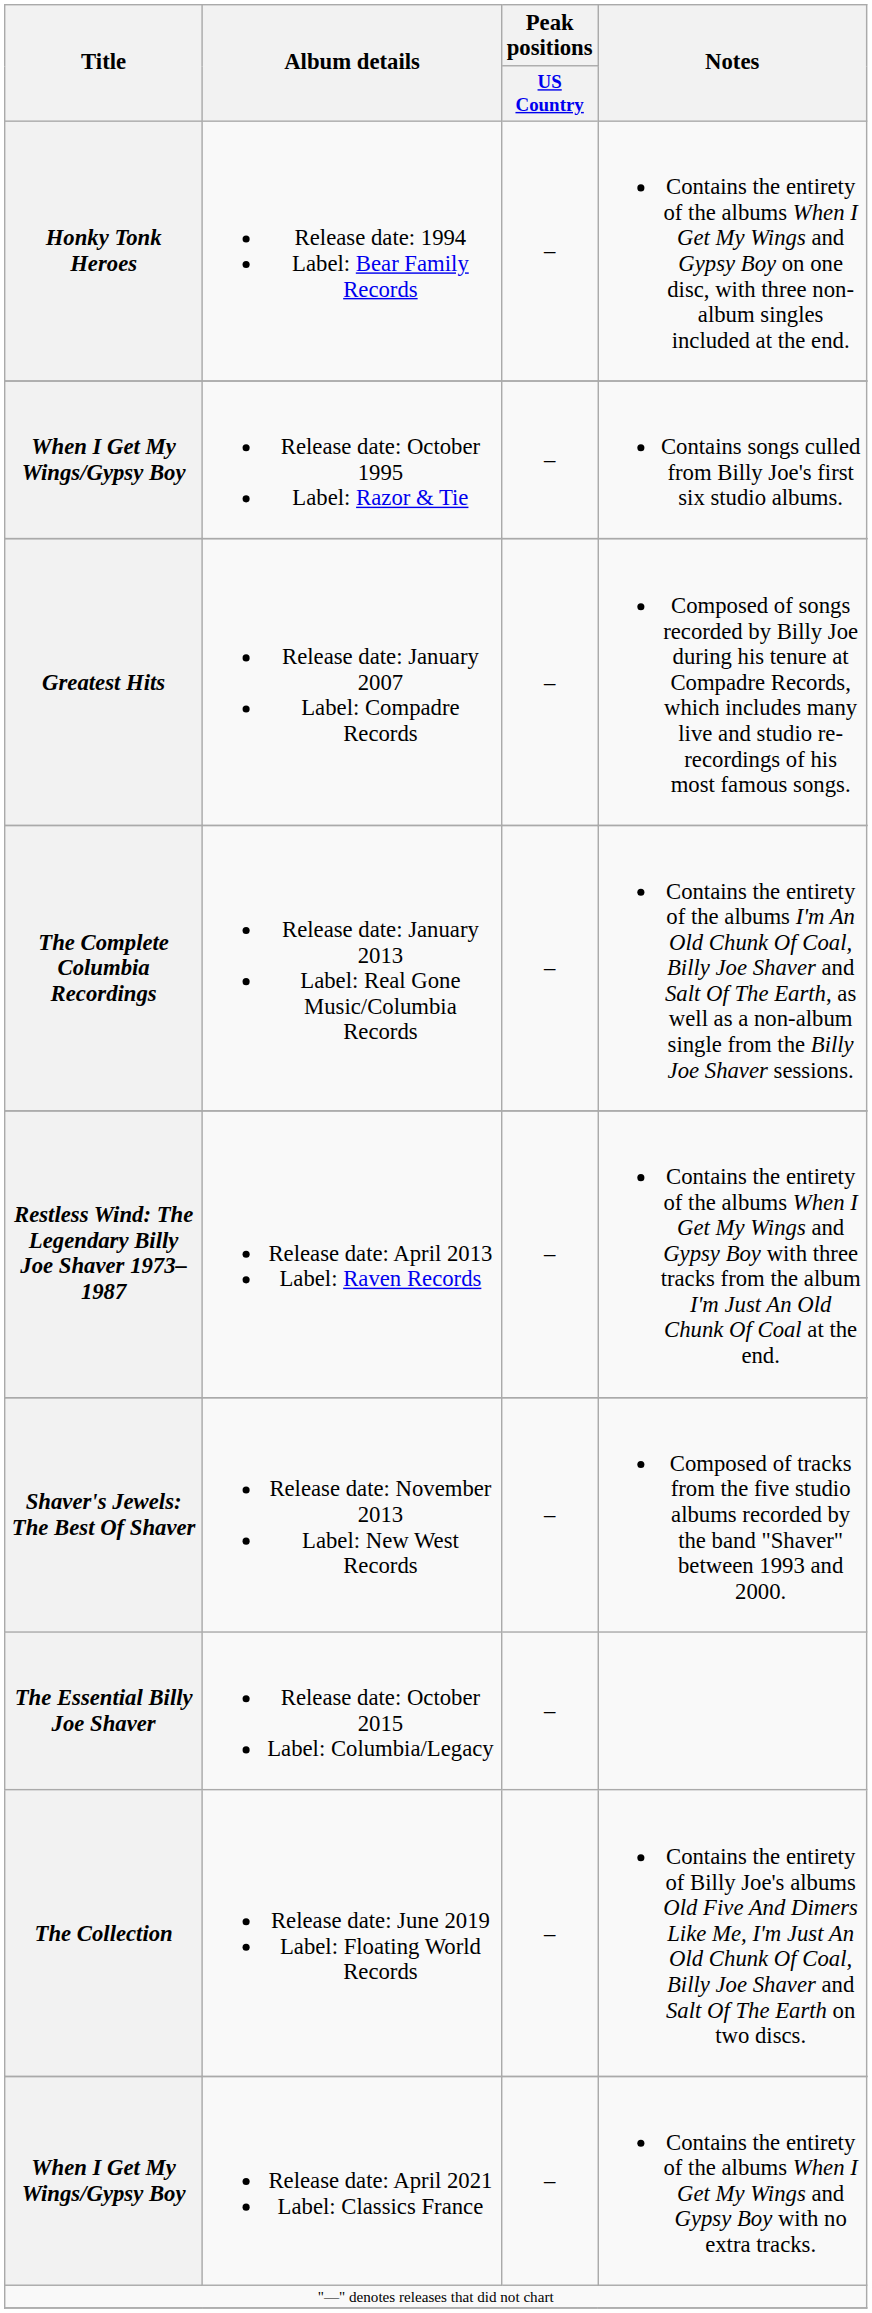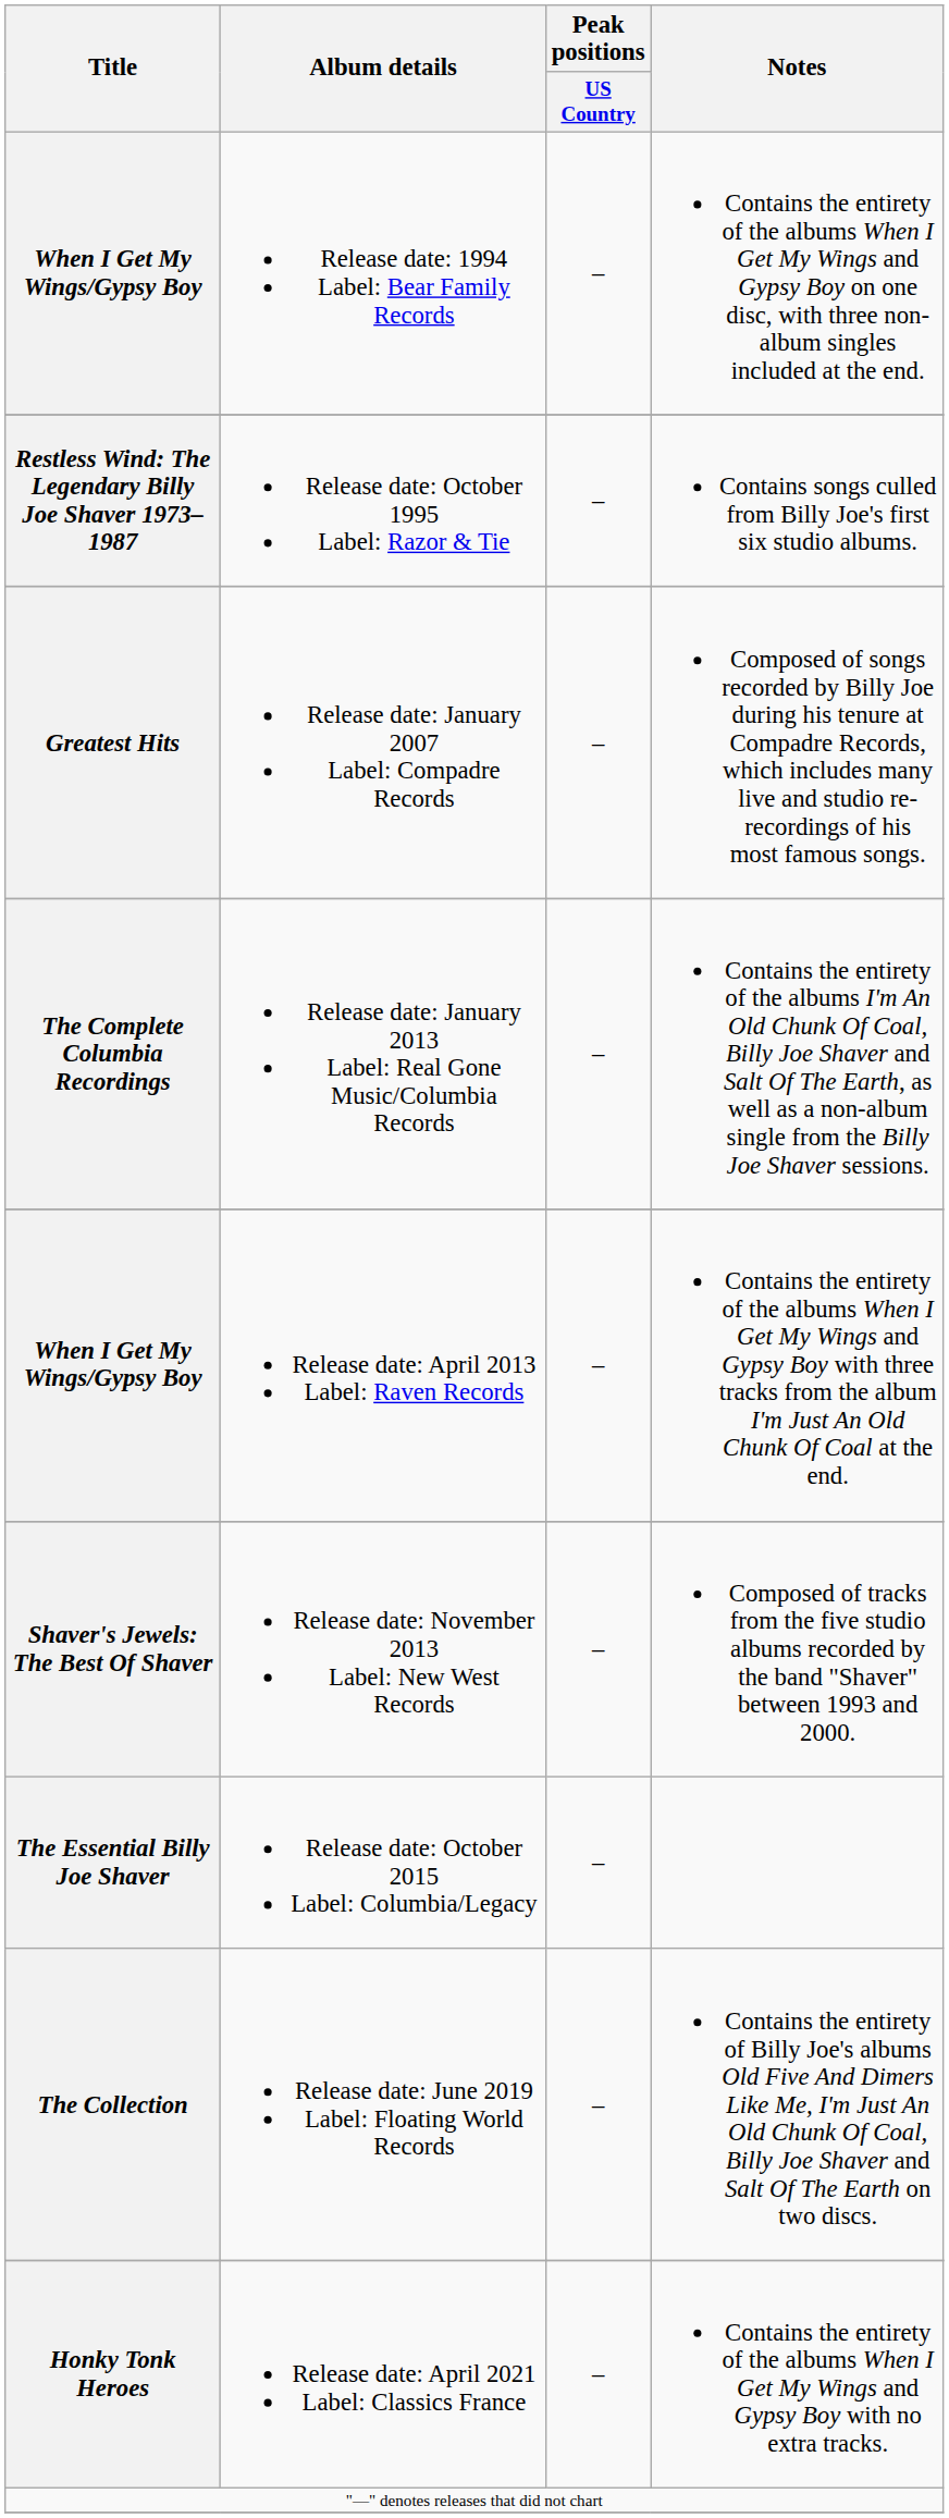 <table class="wikitable plainrowheaders" style="text-align:center;">
 <tr>
 <th rowspan="2" style="width:20em;">Title</th>
 <th rowspan="2" style="width:25em;">Album details</th>
 <th>Peak positions</th>
 <th rowspan="2" style="width:30em;">Notes</th>
 </tr>
 <tr style="font-size:smaller;">
 <th style="width:45px;"><a href='#'>US Country</a></th>
 </tr>
 <tr>
-<th scope="row"><em>Honky Tonk Heroes</em></th>
+<th scope="row"><em>When I Get My Wings/Gypsy Boy</em></th>
 <td><br><ul><li>Release date: 1994</li><li>Label: <a href='#'>Bear Family Records</a></li></ul></td>
 <td>–</td>
 <td><br><ul><li>Contains the entirety of the albums <em>When I Get My Wings</em> and <em>Gypsy Boy</em> on one disc, with three non-album singles included at the end.</li></ul></td>
 </tr>
 <tr>
 </tr>
 <tr>
-<th scope="row"><em>When I Get My Wings/Gypsy Boy</em></th>
+<th scope="row"><em>Restless Wind: The Legendary Billy Joe Shaver 1973–1987</em></th>
 <td><br><ul><li>Release date: October 1995</li><li>Label: <a href='#'>Razor & Tie</a></li></ul></td>
 <td>–</td>
 <td><br><ul><li>Contains songs culled from Billy Joe's first six studio albums.</li></ul></td>
 </tr>
 <tr>
 </tr>
 <tr>
 <th scope="row"><em>Greatest Hits</em></th>
 <td><br><ul><li>Release date: January 2007</li><li>Label: Compadre Records</li></ul></td>
 <td>–</td>
 <td><br><ul><li>Composed of songs recorded by Billy Joe during his tenure at Compadre Records, which includes many live and studio re-recordings of his most famous songs.</li></ul></td>
 </tr>
 <tr>
 </tr>
 <tr>
 <th scope="row"><em>The Complete Columbia Recordings</em></th>
 <td><br><ul><li>Release date: January 2013</li><li>Label: Real Gone Music/Columbia Records</li></ul></td>
 <td>–</td>
 <td><br><ul><li>Contains the entirety of the albums <em>I'm An Old Chunk Of Coal, Billy Joe Shaver</em> and <em>Salt Of The Earth</em>, as well as a non-album single from the <em>Billy Joe Shaver</em> sessions.</li></ul></td>
 </tr>
 <tr>
 </tr>
 <tr>
-<th scope="row"><em>Restless Wind: The Legendary Billy Joe Shaver 1973–1987</em></th>
+<th scope="row"><em>When I Get My Wings/Gypsy Boy</em></th>
 <td><br><ul><li>Release date: April 2013</li><li>Label: <a href='#'>Raven Records</a></li></ul></td>
 <td>–</td>
 <td><br><ul><li>Contains the entirety of the albums <em>When I Get My Wings</em> and <em>Gypsy Boy</em> with three tracks from the album <em>I'm Just An Old Chunk Of Coal</em> at the end.</li></ul></td>
 </tr>
 <tr>
 </tr>
 <tr>
 <th scope="row"><em>Shaver's Jewels: The Best Of Shaver</em></th>
 <td><br><ul><li>Release date: November 2013</li><li>Label: New West Records</li></ul></td>
 <td>–</td>
 <td><br><ul><li>Composed of tracks from the five studio albums recorded by the band "Shaver" between 1993 and 2000.</li></ul></td>
 </tr>
 <tr>
 <th scope="row"><em>The Essential Billy Joe Shaver</em></th>
 <td><br><ul><li>Release date: October 2015</li><li>Label: Columbia/Legacy</li></ul></td>
 <td>–</td>
 <td></td>
 </tr>
 <tr>
 <th scope="row"><em>The Collection</em></th>
 <td><br><ul><li>Release date: June 2019</li><li>Label: Floating World Records</li></ul></td>
 <td>–</td>
 <td><br><ul><li>Contains the entirety of Billy Joe's albums <em>Old Five And Dimers Like Me, I'm Just An Old Chunk Of Coal, Billy Joe Shaver</em> and <em>Salt Of The Earth</em> on two discs.</li></ul></td>
 </tr>
 <tr>
 </tr>
 <tr>
-<th scope="row"><em>When I Get My Wings/Gypsy Boy</em></th>
+<th scope="row"><em>Honky Tonk Heroes</em></th>
 <td><br><ul><li>Release date: April 2021</li><li>Label: Classics France</li></ul></td>
 <td>–</td>
 <td><br><ul><li>Contains the entirety of the albums <em>When I Get My Wings</em> and <em>Gypsy Boy</em> with no extra tracks.</li></ul></td>
 </tr>
 <tr>
 <td colspan="8" style="font-size:8pt">"—" denotes releases that did not chart</td>
 </tr>
 <tr>
 </tr>
 </table>
